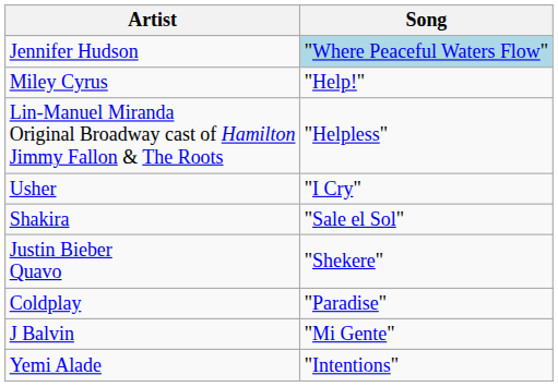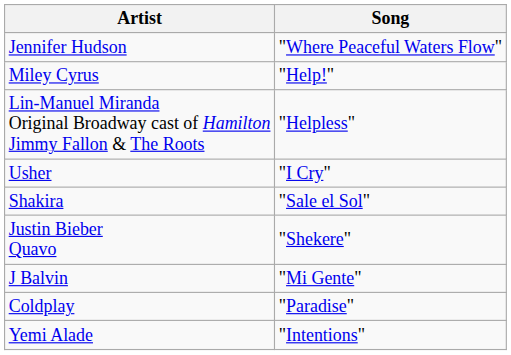 <table class="wikitable">
 <tr>
 <th>Artist</th>
 <th>Song</th>
 </tr>
 <tr>
 <td><a href='#'>Jennifer Hudson</a></td>
-<td style="background: lightblue;">"<a href='#'>Where Peaceful Waters Flow</a>"</td>
+<td>"<a href='#'>Where Peaceful Waters Flow</a>"</td>
 </tr>
 <tr>
 <td><a href='#'>Miley Cyrus</a></td>
 <td>"<a href='#'>Help!</a>"</td>
 </tr>
 <tr>
 <td><a href='#'>Lin-Manuel Miranda</a><br>Original Broadway cast of <em><a href='#'>Hamilton</a></em><br><a href='#'>Jimmy Fallon</a> & <a href='#'>The Roots</a></td>
 <td>"<a href='#'>Helpless</a>"</td>
 </tr>
 <tr>
 <td><a href='#'>Usher</a></td>
 <td>"<a href='#'>I Cry</a>"</td>
 </tr>
 <tr>
 <td><a href='#'>Shakira</a></td>
 <td>"<a href='#'>Sale el Sol</a>"</td>
 </tr>
 <tr>
 <td><a href='#'>Justin Bieber</a><br><a href='#'>Quavo</a></td>
 <td>"<a href='#'>Shekere</a>"</td>
 </tr>
 <tr>
+<td><a href='#'>J Balvin</a></td>
+<td>"<a href='#'>Mi Gente</a>"</td>
+</tr>
+<tr>
 <td><a href='#'>Coldplay</a></td>
 <td>"<a href='#'>Paradise</a>"</td>
-</tr>
-<tr>
-<td><a href='#'>J Balvin</a></td>
-<td>"<a href='#'>Mi Gente</a>"</td>
 </tr>
 <tr>
 <td><a href='#'>Yemi Alade</a></td>
 <td>"<a href='#'>Intentions</a>"</td>
 </tr>
 </table>
